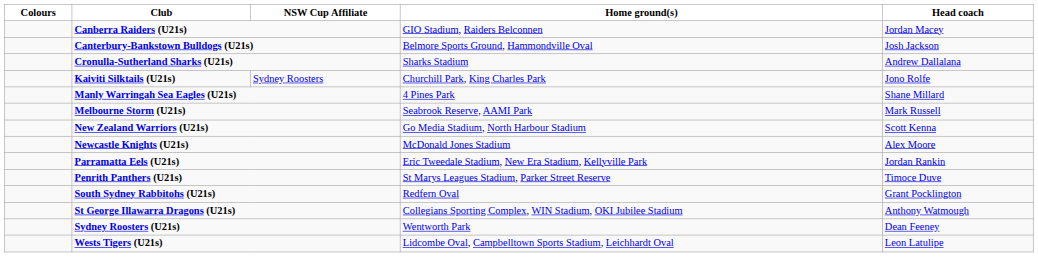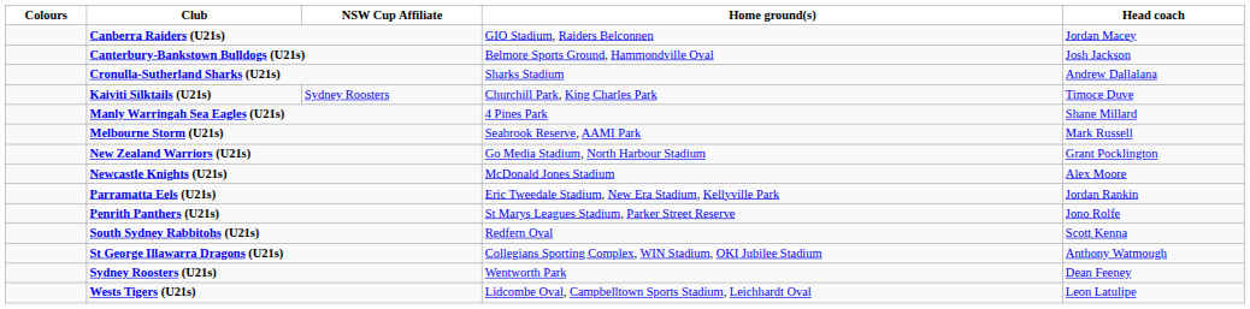 <table class="wikitable" style="width:100%; text-align:left">
 <tr>
 <th style="background:white">Colours</th>
 <th style="background:white">Club</th>
 <th style="background:white">NSW Cup Affiliate</th>
 <th style="background:white">Home ground(s)</th>
 <th style="background:white">Head coach</th>
 </tr>
 <tr>
 <td></td>
 <td colspan="2"><strong><a href='#'>Canberra Raiders</a> (U21s)</strong></td>
 <td><a href='#'>GIO Stadium</a>, <a href='#'>Raiders Belconnen</a></td>
 <td><a href='#'>Jordan Macey</a></td>
 </tr>
 <tr>
 <td></td>
 <td colspan="2"><strong><a href='#'>Canterbury-Bankstown Bulldogs</a> (U21s)</strong></td>
 <td><a href='#'>Belmore Sports Ground</a>, <a href='#'>Hammondville Oval</a></td>
 <td><a href='#'>Josh Jackson</a></td>
 </tr>
 <tr>
 <td></td>
 <td colspan="2"><strong><a href='#'>Cronulla-Sutherland Sharks</a> (U21s)</strong></td>
 <td><a href='#'>Sharks Stadium</a></td>
 <td><a href='#'>Andrew Dallalana</a></td>
 </tr>
 <tr>
 <td></td>
 <td><strong><a href='#'>Kaiviti Silktails</a> (U21s)</strong></td>
 <td> <a href='#'>Sydney Roosters</a></td>
 <td><a href='#'>Churchill Park</a>, <a href='#'>King Charles Park</a></td>
-<td><a href='#'>Jono Rolfe</a></td>
+<td><a href='#'>Timoce Duve</a></td>
 </tr>
 <tr>
 <td></td>
 <td colspan="2"><strong><a href='#'>Manly Warringah Sea Eagles</a> (U21s)</strong></td>
 <td><a href='#'>4 Pines Park</a></td>
 <td><a href='#'>Shane Millard</a></td>
 </tr>
 <tr>
 <td></td>
 <td colspan="2"><strong><a href='#'>Melbourne Storm</a> (U21s)</strong></td>
 <td><a href='#'>Seabrook Reserve</a>, <a href='#'>AAMI Park</a></td>
 <td><a href='#'>Mark Russell</a></td>
 </tr>
 <tr>
 <td></td>
 <td colspan="2"><strong><a href='#'>New Zealand Warriors</a> (U21s)</strong></td>
 <td><a href='#'>Go Media Stadium</a>, <a href='#'>North Harbour Stadium</a></td>
-<td><a href='#'>Scott Kenna</a></td>
+<td><a href='#'>Grant Pocklington</a></td>
 </tr>
 <tr>
 <td></td>
 <td colspan="2"><strong><a href='#'>Newcastle Knights</a> (U21s)</strong></td>
 <td><a href='#'>McDonald Jones Stadium</a></td>
 <td><a href='#'>Alex Moore</a></td>
 </tr>
 <tr>
 <td></td>
 <td colspan="2"><strong><a href='#'>Parramatta Eels</a> (U21s)</strong></td>
 <td><a href='#'>Eric Tweedale Stadium</a>, <a href='#'>New Era Stadium</a>, <a href='#'>Kellyville Park</a></td>
 <td><a href='#'>Jordan Rankin</a></td>
 </tr>
 <tr>
 <td></td>
 <td colspan="2"><strong><a href='#'>Penrith Panthers</a> (U21s)</strong></td>
 <td><a href='#'>St Marys Leagues Stadium</a>, <a href='#'>Parker Street Reserve</a></td>
-<td><a href='#'>Timoce Duve</a></td>
+<td><a href='#'>Jono Rolfe</a></td>
 </tr>
 <tr>
 <td></td>
 <td colspan="2"><strong><a href='#'>South Sydney Rabbitohs</a> (U21s)</strong></td>
 <td><a href='#'>Redfern Oval</a></td>
-<td><a href='#'>Grant Pocklington</a></td>
+<td><a href='#'>Scott Kenna</a></td>
 </tr>
 <tr>
 <td></td>
 <td colspan="2"><strong><a href='#'>St George Illawarra Dragons</a> (U21s)</strong></td>
 <td><a href='#'>Collegians Sporting Complex</a>, <a href='#'>WIN Stadium</a>, <a href='#'>OKI Jubilee Stadium</a></td>
 <td><a href='#'>Anthony Watmough</a></td>
 </tr>
 <tr>
 <td></td>
 <td colspan="2"><strong><a href='#'>Sydney Roosters</a> (U21s)</strong></td>
 <td><a href='#'>Wentworth Park</a></td>
 <td><a href='#'>Dean Feeney</a></td>
 </tr>
 <tr>
 <td></td>
 <td colspan="2"><strong><a href='#'>Wests Tigers</a> (U21s)</strong></td>
 <td><a href='#'>Lidcombe Oval</a>, <a href='#'>Campbelltown Sports Stadium</a>, <a href='#'>Leichhardt Oval</a></td>
 <td><a href='#'>Leon Latulipe</a></td>
 </tr>
 </table>
